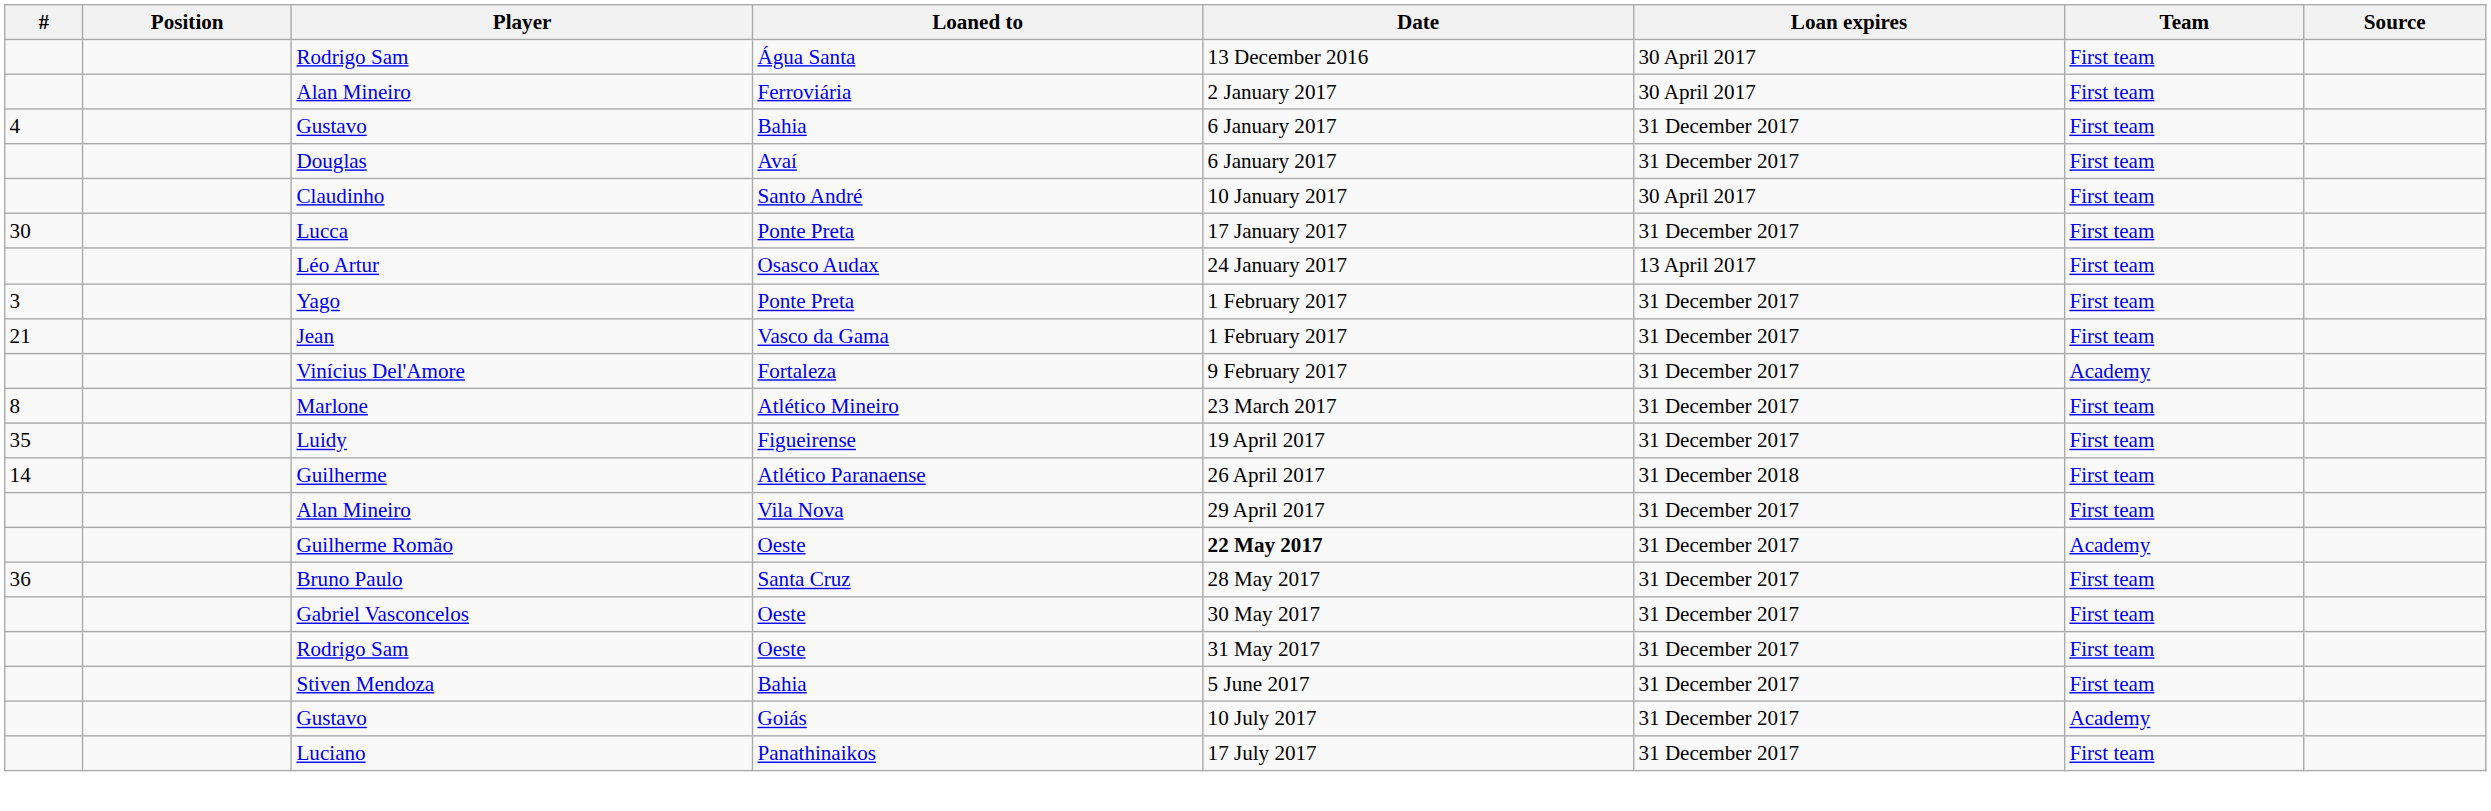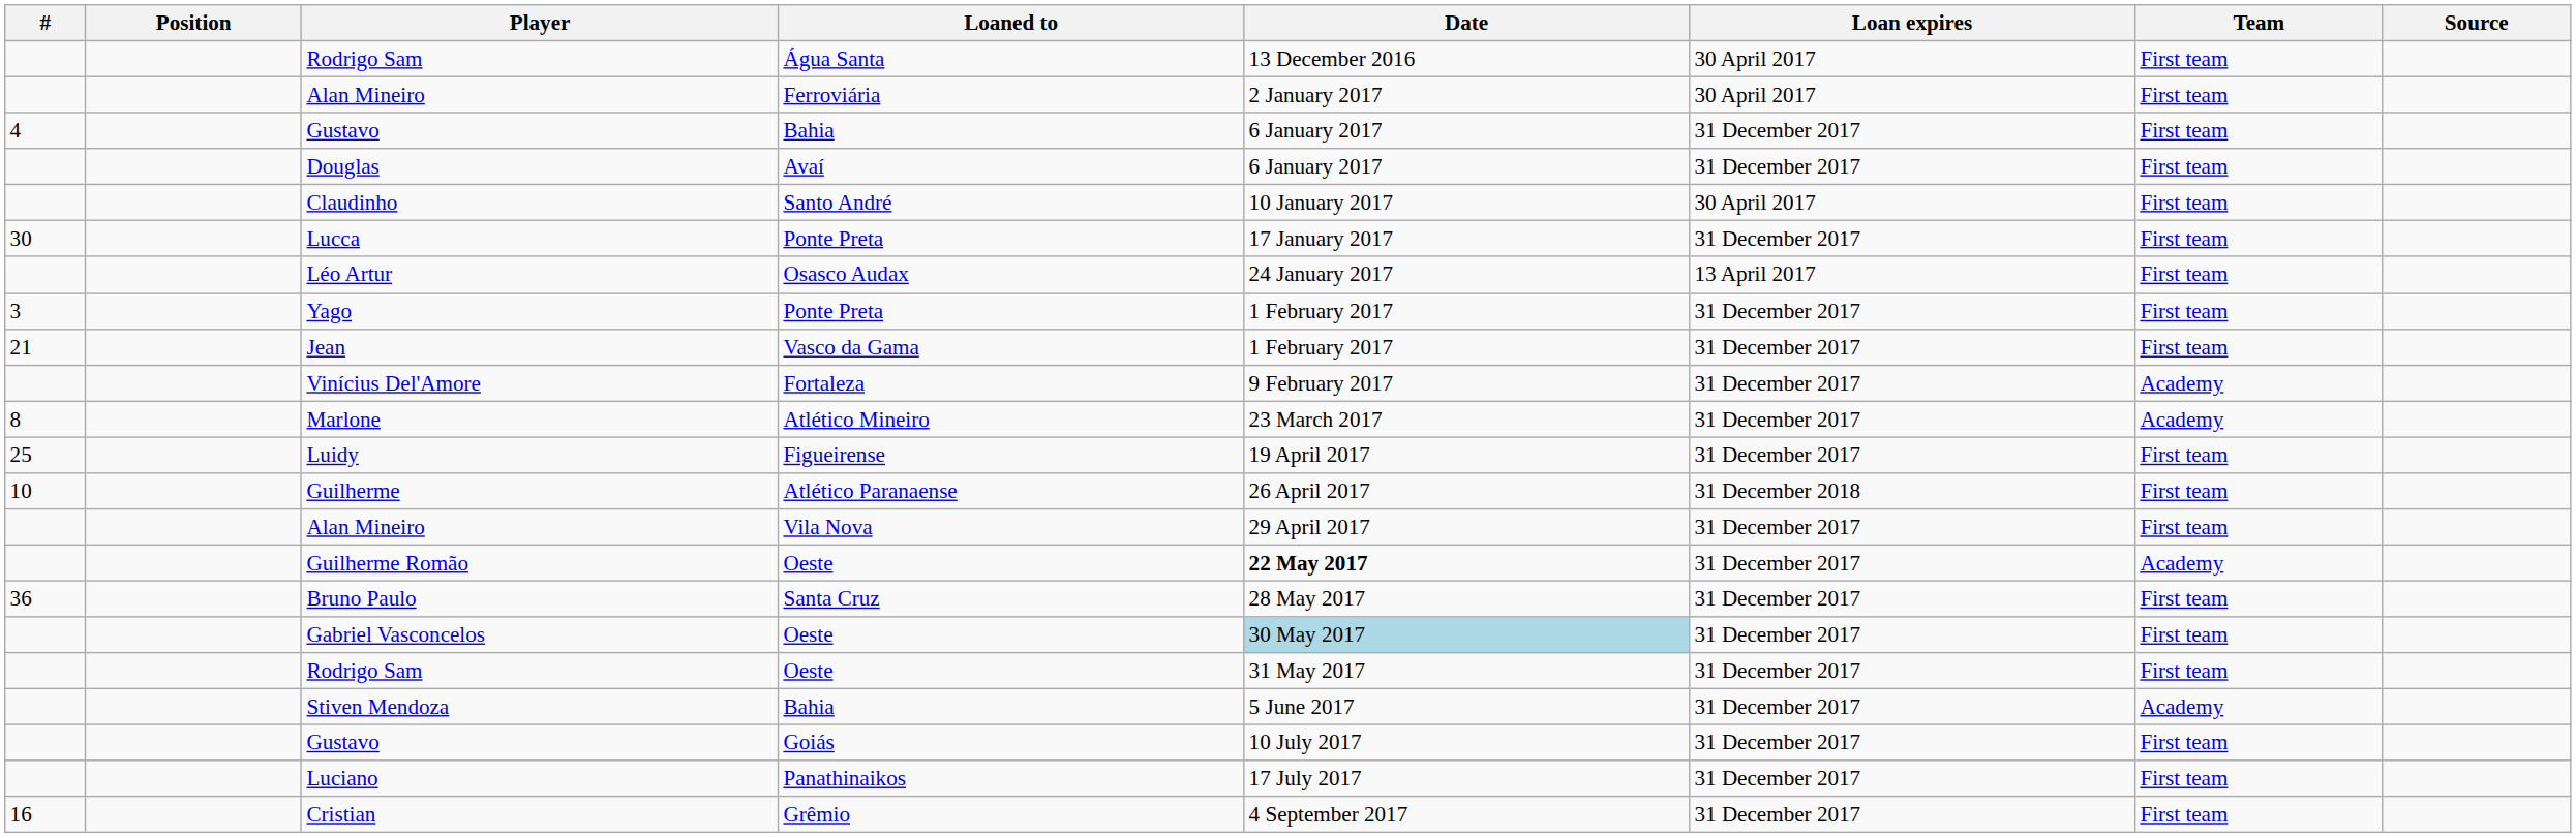 <table class="wikitable sortable" style="width:90%; text-align:center; font-size:95%; text-align:left;">
 <tr>
 <th>#</th>
 <th>Position</th>
 <th>Player</th>
 <th>Loaned to</th>
 <th>Date</th>
 <th>Loan expires</th>
 <th>Team</th>
 <th>Source</th>
 </tr>
 <tr>
 <td></td>
 <td></td>
 <td> <a href='#'>Rodrigo Sam</a></td>
 <td> <a href='#'>Água Santa</a></td>
 <td>13 December 2016</td>
 <td>30 April 2017</td>
 <td><a href='#'>First team</a></td>
 <td></td>
 </tr>
 <tr>
 <td></td>
 <td></td>
 <td> <a href='#'>Alan Mineiro</a></td>
 <td> <a href='#'>Ferroviária</a></td>
 <td>2 January 2017</td>
 <td>30 April 2017</td>
 <td><a href='#'>First team</a></td>
 <td></td>
 </tr>
 <tr>
 <td>4</td>
 <td></td>
 <td> <a href='#'>Gustavo</a></td>
 <td> <a href='#'>Bahia</a></td>
 <td>6 January 2017</td>
 <td>31 December 2017 </td>
 <td><a href='#'>First team</a></td>
 <td></td>
 </tr>
 <tr>
 <td></td>
 <td></td>
 <td> <a href='#'>Douglas</a></td>
 <td> <a href='#'>Avaí</a></td>
 <td>6 January 2017</td>
 <td>31 December 2017</td>
 <td><a href='#'>First team</a></td>
 <td></td>
 </tr>
 <tr>
 <td></td>
 <td></td>
 <td> <a href='#'>Claudinho</a></td>
 <td> <a href='#'>Santo André</a></td>
 <td>10 January 2017</td>
 <td>30 April 2017</td>
 <td><a href='#'>First team</a></td>
 <td></td>
 </tr>
 <tr>
 <td>30</td>
 <td></td>
 <td> <a href='#'>Lucca</a></td>
 <td> <a href='#'>Ponte Preta</a></td>
 <td>17 January 2017</td>
 <td>31 December 2017</td>
 <td><a href='#'>First team</a></td>
 <td></td>
 </tr>
 <tr>
 <td></td>
 <td></td>
 <td> <a href='#'>Léo Artur</a></td>
 <td> <a href='#'>Osasco Audax</a></td>
 <td>24 January 2017</td>
 <td>13 April 2017</td>
 <td><a href='#'>First team</a></td>
 <td></td>
 </tr>
 <tr>
 <td>3</td>
 <td></td>
 <td> <a href='#'>Yago</a></td>
 <td> <a href='#'>Ponte Preta</a></td>
 <td>1 February 2017</td>
 <td>31 December 2017</td>
 <td><a href='#'>First team</a></td>
 <td></td>
 </tr>
 <tr>
 <td>21</td>
 <td></td>
 <td> <a href='#'>Jean</a></td>
 <td> <a href='#'>Vasco da Gama</a></td>
 <td>1 February 2017</td>
 <td>31 December 2017</td>
 <td><a href='#'>First team</a></td>
 <td></td>
 </tr>
 <tr>
 <td></td>
 <td></td>
 <td> <a href='#'>Vinícius Del'Amore</a></td>
 <td> <a href='#'>Fortaleza</a></td>
 <td>9 February 2017</td>
 <td>31 December 2017</td>
 <td><a href='#'>Academy</a></td>
 <td></td>
 </tr>
 <tr>
 <td>8</td>
 <td></td>
 <td> <a href='#'>Marlone</a></td>
 <td> <a href='#'>Atlético Mineiro</a></td>
 <td>23 March 2017</td>
 <td>31 December 2017</td>
-<td><a href='#'>First team</a></td>
+<td><a href='#'>Academy</a></td>
 <td></td>
 </tr>
 <tr>
-<td>35</td>
+<td>25</td>
 <td></td>
 <td> <a href='#'>Luidy</a></td>
 <td> <a href='#'>Figueirense</a></td>
 <td>19 April 2017</td>
 <td>31 December 2017</td>
 <td><a href='#'>First team</a></td>
 <td></td>
 </tr>
 <tr>
-<td>14</td>
+<td>10</td>
 <td></td>
 <td> <a href='#'>Guilherme</a></td>
 <td> <a href='#'>Atlético Paranaense</a></td>
 <td>26 April 2017</td>
 <td>31 December 2018</td>
 <td><a href='#'>First team</a></td>
 <td></td>
 </tr>
 <tr>
 <td></td>
 <td></td>
 <td> <a href='#'>Alan Mineiro</a></td>
 <td> <a href='#'>Vila Nova</a></td>
 <td>29 April 2017</td>
 <td>31 December 2017</td>
 <td><a href='#'>First team</a></td>
 <td></td>
 </tr>
 <tr>
 <td></td>
 <td></td>
 <td> <a href='#'>Guilherme Romão</a></td>
 <td> <a href='#'>Oeste</a></td>
 <td><strong>22 May 2017</strong></td>
 <td>31 December 2017</td>
 <td><a href='#'>Academy</a></td>
 <td></td>
 </tr>
 <tr>
 <td>36</td>
 <td></td>
 <td> <a href='#'>Bruno Paulo</a></td>
 <td> <a href='#'>Santa Cruz</a></td>
 <td>28 May 2017</td>
 <td>31 December 2017</td>
 <td><a href='#'>First team</a></td>
 <td></td>
 </tr>
 <tr>
 <td></td>
 <td></td>
 <td> <a href='#'>Gabriel Vasconcelos</a></td>
 <td> <a href='#'>Oeste</a></td>
-<td>30 May 2017</td>
+<td style="background: lightblue;">30 May 2017</td>
 <td>31 December 2017</td>
 <td><a href='#'>First team</a></td>
 <td></td>
 </tr>
 <tr>
 <td></td>
 <td></td>
 <td> <a href='#'>Rodrigo Sam</a></td>
 <td> <a href='#'>Oeste</a></td>
 <td>31 May 2017</td>
 <td>31 December 2017</td>
 <td><a href='#'>First team</a></td>
 <td></td>
 </tr>
 <tr>
 <td></td>
 <td></td>
 <td> <a href='#'>Stiven Mendoza</a></td>
 <td> <a href='#'>Bahia</a></td>
 <td>5 June 2017</td>
 <td>31 December 2017</td>
-<td><a href='#'>First team</a></td>
+<td><a href='#'>Academy</a></td>
 <td></td>
 </tr>
 <tr>
 <td></td>
 <td></td>
 <td> <a href='#'>Gustavo</a></td>
 <td> <a href='#'>Goiás</a></td>
 <td>10 July 2017</td>
 <td>31 December 2017</td>
-<td><a href='#'>Academy</a></td>
+<td><a href='#'>First team</a></td>
 <td></td>
 </tr>
 <tr>
 <td></td>
 <td></td>
 <td> <a href='#'>Luciano</a></td>
 <td> <a href='#'>Panathinaikos</a></td>
 <td>17 July 2017</td>
 <td>31 December 2017</td>
 <td><a href='#'>First team</a></td>
 <td></td>
 </tr>
+<tr>
+<td>16</td>
+<td></td>
+<td> <a href='#'>Cristian</a></td>
+<td> <a href='#'>Grêmio</a></td>
+<td>4 September 2017</td>
+<td>31 December 2017</td>
+<td><a href='#'>First team</a></td>
+<td></td>
+</tr>
 </table>
